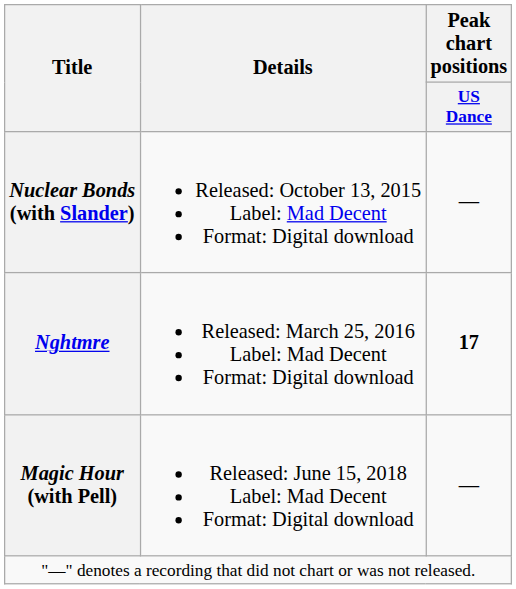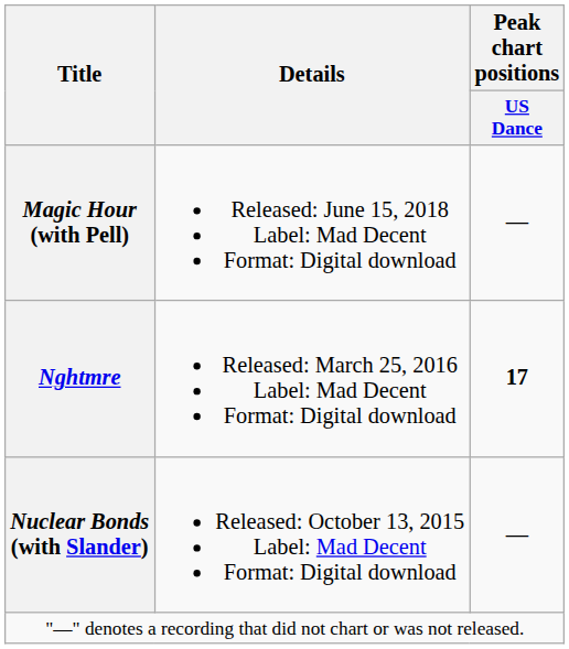 <table class="wikitable plainrowheaders" style="text-align:center;">
 <tr>
 <th rowspan="2" scope="col">Title</th>
 <th rowspan="2" scope="col">Details</th>
 <th scope="col">Peak chart positions</th>
 </tr>
 <tr>
 <th scope="col" style="width:3em;font-size:85%;"><a href='#'>US</a><br><a href='#'>Dance</a><br></th>
 </tr>
 <tr>
-<th scope="row"><em>Nuclear Bonds</em><br><span>(with <a href='#'>Slander</a>)</span></th>
-<td><br><ul><li>Released: October 13, 2015</li><li>Label: <a href='#'>Mad Decent</a></li><li>Format: Digital download</li></ul></td>
+<th scope="row"><em>Magic Hour</em> <br><span>(with Pell)</span></th>
+<td><br><ul><li>Released: June 15, 2018</li><li>Label: Mad Decent</li><li>Format: Digital download</li></ul></td>
 <td>—</td>
 </tr>
 <tr>
 <th scope="row"><em><a href='#'>Nghtmre</a></em></th>
 <td><br><ul><li>Released: March 25, 2016</li><li>Label: Mad Decent</li><li>Format: Digital download</li></ul></td>
 <td><strong>17</strong></td>
 </tr>
 <tr>
-<th scope="row"><em>Magic Hour</em> <br><span>(with Pell)</span></th>
-<td><br><ul><li>Released: June 15, 2018</li><li>Label: Mad Decent</li><li>Format: Digital download</li></ul></td>
+<th scope="row"><em>Nuclear Bonds</em><br><span>(with <a href='#'>Slander</a>)</span></th>
+<td><br><ul><li>Released: October 13, 2015</li><li>Label: <a href='#'>Mad Decent</a></li><li>Format: Digital download</li></ul></td>
 <td>—</td>
 </tr>
 <tr>
 <td colspan="3" style="font-size:85%">"—" denotes a recording that did not chart or was not released.</td>
 </tr>
 </table>
